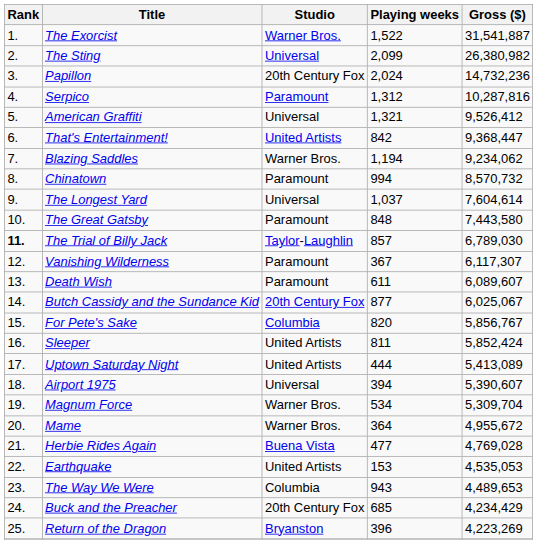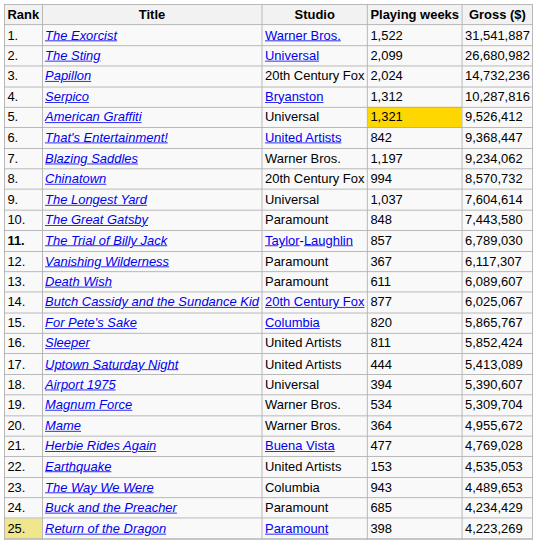 <table class="wikitable">
 <tr>
 <th>Rank</th>
 <th>Title</th>
 <th>Studio</th>
 <th>Playing weeks</th>
 <th>Gross ($)</th>
 </tr>
 <tr>
 <td>1.</td>
 <td><em><a href='#'>The Exorcist</a></em></td>
 <td><a href='#'>Warner Bros.</a></td>
 <td>1,522</td>
 <td>31,541,887</td>
 </tr>
 <tr>
 <td>2.</td>
 <td><em><a href='#'>The Sting</a></em></td>
 <td><a href='#'>Universal</a></td>
 <td>2,099</td>
-<td>26,380,982</td>
+<td>26,680,982</td>
 </tr>
 <tr>
 <td>3.</td>
 <td><em><a href='#'>Papillon</a></em></td>
 <td>20th Century Fox</td>
 <td>2,024</td>
 <td>14,732,236</td>
 </tr>
 <tr>
 <td>4.</td>
 <td><em><a href='#'>Serpico</a></em></td>
-<td><a href='#'>Paramount</a></td>
+<td><a href='#'>Bryanston</a></td>
 <td>1,312</td>
 <td>10,287,816</td>
 </tr>
 <tr>
 <td>5.</td>
 <td><em><a href='#'>American Graffiti</a></em></td>
 <td>Universal</td>
-<td>1,321</td>
+<td style="background: gold;">1,321</td>
 <td>9,526,412</td>
 </tr>
 <tr>
 <td>6.</td>
 <td><em><a href='#'>That's Entertainment!</a></em></td>
 <td><a href='#'>United Artists</a></td>
 <td>842</td>
 <td>9,368,447</td>
 </tr>
 <tr>
 <td>7.</td>
 <td><em><a href='#'>Blazing Saddles</a></em></td>
 <td>Warner Bros.</td>
-<td>1,194</td>
+<td>1,197</td>
 <td>9,234,062</td>
 </tr>
 <tr>
 <td>8.</td>
 <td><em><a href='#'>Chinatown</a></em></td>
-<td>Paramount</td>
+<td>20th Century Fox</td>
 <td>994</td>
 <td>8,570,732</td>
 </tr>
 <tr>
 <td>9.</td>
 <td><em><a href='#'>The Longest Yard</a></em></td>
 <td>Universal</td>
 <td>1,037</td>
 <td>7,604,614</td>
 </tr>
 <tr>
 <td>10.</td>
 <td><em><a href='#'>The Great Gatsby</a></em></td>
 <td>Paramount</td>
 <td>848</td>
 <td>7,443,580</td>
 </tr>
 <tr>
 <td><strong>11.</strong></td>
 <td><em><a href='#'>The Trial of Billy Jack</a></em></td>
 <td><a href='#'>Taylor</a>-<a href='#'>Laughlin</a></td>
 <td>857</td>
 <td>6,789,030</td>
 </tr>
 <tr>
 <td>12.</td>
 <td><em><a href='#'>Vanishing Wilderness</a></em></td>
 <td>Paramount</td>
 <td>367</td>
 <td>6,117,307</td>
 </tr>
 <tr>
 <td>13.</td>
 <td><em><a href='#'>Death Wish</a></em></td>
 <td>Paramount</td>
 <td>611</td>
 <td>6,089,607</td>
 </tr>
 <tr>
 <td>14.</td>
 <td><em><a href='#'>Butch Cassidy and the Sundance Kid</a></em></td>
 <td><a href='#'>20th Century Fox</a></td>
 <td>877</td>
 <td>6,025,067</td>
 </tr>
 <tr>
 <td>15.</td>
 <td><em><a href='#'>For Pete's Sake</a></em></td>
 <td><a href='#'>Columbia</a></td>
 <td>820</td>
-<td>5,856,767</td>
+<td>5,865,767</td>
 </tr>
 <tr>
 <td>16.</td>
 <td><em><a href='#'>Sleeper</a></em></td>
 <td>United Artists</td>
 <td>811</td>
 <td>5,852,424</td>
 </tr>
 <tr>
 <td>17.</td>
 <td><em><a href='#'>Uptown Saturday Night</a></em></td>
 <td>United Artists</td>
 <td>444</td>
 <td>5,413,089</td>
 </tr>
 <tr>
 <td>18.</td>
 <td><em><a href='#'>Airport 1975</a></em></td>
 <td>Universal</td>
 <td>394</td>
 <td>5,390,607</td>
 </tr>
 <tr>
 <td>19.</td>
 <td><em><a href='#'>Magnum Force</a></em></td>
 <td>Warner Bros.</td>
 <td>534</td>
 <td>5,309,704</td>
 </tr>
 <tr>
 <td>20.</td>
 <td><em><a href='#'>Mame</a></em></td>
 <td>Warner Bros.</td>
 <td>364</td>
 <td>4,955,672</td>
 </tr>
 <tr>
 <td>21.</td>
 <td><em><a href='#'>Herbie Rides Again</a></em></td>
 <td><a href='#'>Buena Vista</a></td>
 <td>477</td>
 <td>4,769,028</td>
 </tr>
 <tr>
 <td>22.</td>
 <td><em><a href='#'>Earthquake</a></em></td>
 <td>United Artists</td>
 <td>153</td>
 <td>4,535,053</td>
 </tr>
 <tr>
 <td>23.</td>
 <td><em><a href='#'>The Way We Were</a></em></td>
 <td>Columbia</td>
 <td>943</td>
 <td>4,489,653</td>
 </tr>
 <tr>
 <td>24.</td>
 <td><em><a href='#'>Buck and the Preacher</a></em></td>
-<td>20th Century Fox</td>
+<td>Paramount</td>
 <td>685</td>
 <td>4,234,429</td>
 </tr>
 <tr>
-<td>25.</td>
+<td style="background: khaki;">25.</td>
 <td><em><a href='#'>Return of the Dragon</a></em></td>
-<td><a href='#'>Bryanston</a></td>
-<td>396</td>
+<td><a href='#'>Paramount</a></td>
+<td>398</td>
 <td>4,223,269</td>
 </tr>
 <tr>
 </tr>
 </table>
